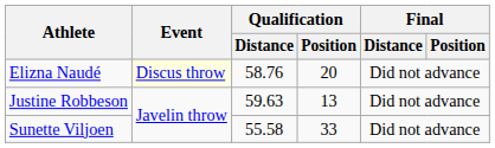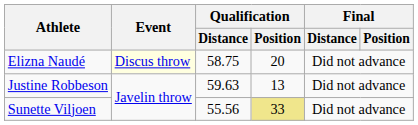 <table class=wikitable style="font-size:90%">
 <tr>
 <th rowspan="2">Athlete</th>
 <th rowspan="2">Event</th>
 <th colspan="2">Qualification</th>
 <th colspan="2">Final</th>
 </tr>
 <tr style="font-size:95%">
 <th>Distance</th>
 <th>Position</th>
 <th>Distance</th>
 <th>Position</th>
 </tr>
 <tr align=center>
 <td align=left><a href='#'>Elizna Naudé</a></td>
 <td align=left style="background: lightyellow;"><a href='#'>Discus throw</a></td>
-<td>58.76</td>
+<td>58.75</td>
 <td>20</td>
 <td colspan=2>Did not advance</td>
 </tr>
 <tr align=center>
 <td align=left><a href='#'>Justine Robbeson</a></td>
 <td align=left rowspan=2><a href='#'>Javelin throw</a></td>
 <td>59.63</td>
 <td>13</td>
 <td colspan=2>Did not advance</td>
 </tr>
 <tr align=center>
 <td align=left><a href='#'>Sunette Viljoen</a></td>
-<td>55.58</td>
-<td>33</td>
+<td>55.56</td>
+<td style="background: khaki;">33</td>
 <td colspan=2>Did not advance</td>
 </tr>
 </table>
